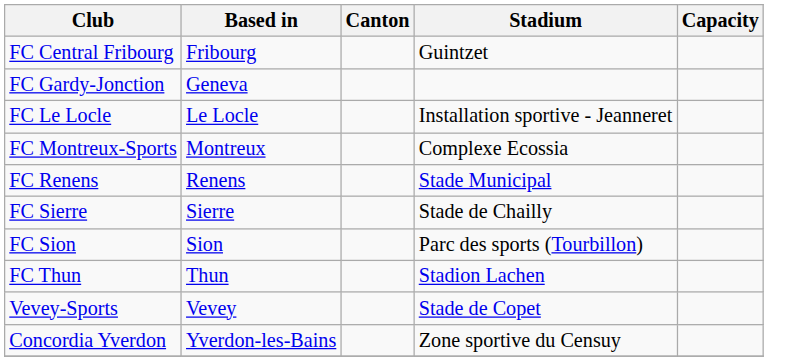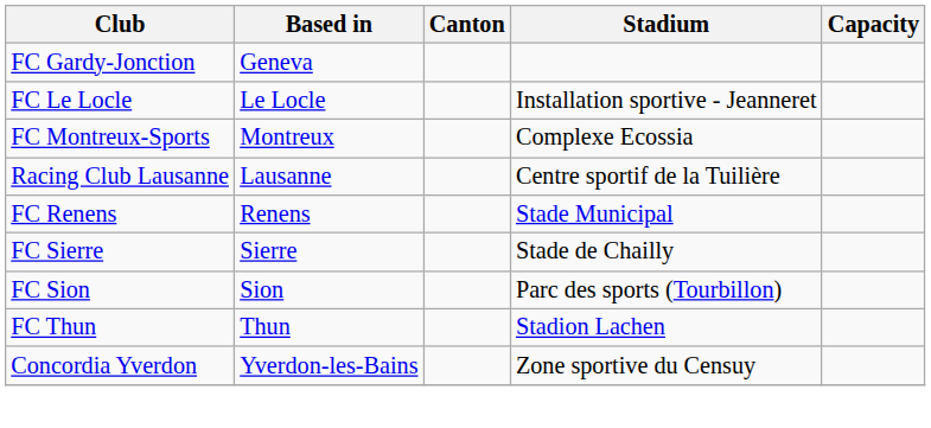 <table class="wikitable">
 <tr>
 <th>Club</th>
 <th>Based in</th>
 <th>Canton</th>
 <th>Stadium</th>
 <th>Capacity</th>
-</tr>
-<tr>
-<td><a href='#'>FC Central Fribourg</a></td>
-<td><a href='#'>Fribourg</a></td>
-<td></td>
-<td>Guintzet</td>
-<td></td>
 </tr>
 <tr>
 <td><a href='#'>FC Gardy-Jonction</a></td>
 <td><a href='#'>Geneva</a></td>
 <td></td>
 <td></td>
 <td></td>
 </tr>
 <tr>
 <td><a href='#'>FC Le Locle</a></td>
 <td><a href='#'>Le Locle</a></td>
 <td></td>
 <td>Installation sportive - Jeanneret</td>
 <td></td>
 </tr>
 <tr>
 <td><a href='#'>FC Montreux-Sports</a></td>
 <td><a href='#'>Montreux</a></td>
 <td></td>
 <td>Complexe Ecossia</td>
+<td></td>
+</tr>
+<tr>
+<td><a href='#'>Racing Club Lausanne</a></td>
+<td><a href='#'>Lausanne</a></td>
+<td></td>
+<td>Centre sportif de la Tuilière</td>
 <td></td>
 </tr>
 <tr>
 <td><a href='#'>FC Renens</a></td>
 <td><a href='#'>Renens</a></td>
 <td></td>
 <td><a href='#'>Stade Municipal</a></td>
 <td></td>
 </tr>
 <tr>
 <td><a href='#'>FC Sierre</a></td>
 <td><a href='#'>Sierre</a></td>
 <td></td>
 <td>Stade de Chailly</td>
 <td></td>
 </tr>
 <tr>
 <td><a href='#'>FC Sion</a></td>
 <td><a href='#'>Sion</a></td>
 <td></td>
 <td>Parc des sports (<a href='#'>Tourbillon</a>)</td>
 <td></td>
 </tr>
 <tr>
 <td><a href='#'>FC Thun</a></td>
 <td><a href='#'>Thun</a></td>
 <td></td>
 <td><a href='#'>Stadion Lachen</a></td>
 <td></td>
 </tr>
 <tr>
-<td><a href='#'>Vevey-Sports</a></td>
-<td><a href='#'>Vevey</a></td>
-<td></td>
-<td><a href='#'>Stade de Copet</a></td>
-<td></td>
-</tr>
-<tr>
 <td><a href='#'>Concordia Yverdon</a></td>
 <td><a href='#'>Yverdon-les-Bains</a></td>
 <td></td>
 <td>Zone sportive du Censuy</td>
 <td></td>
 </tr>
 <tr>
 </tr>
 </table>
